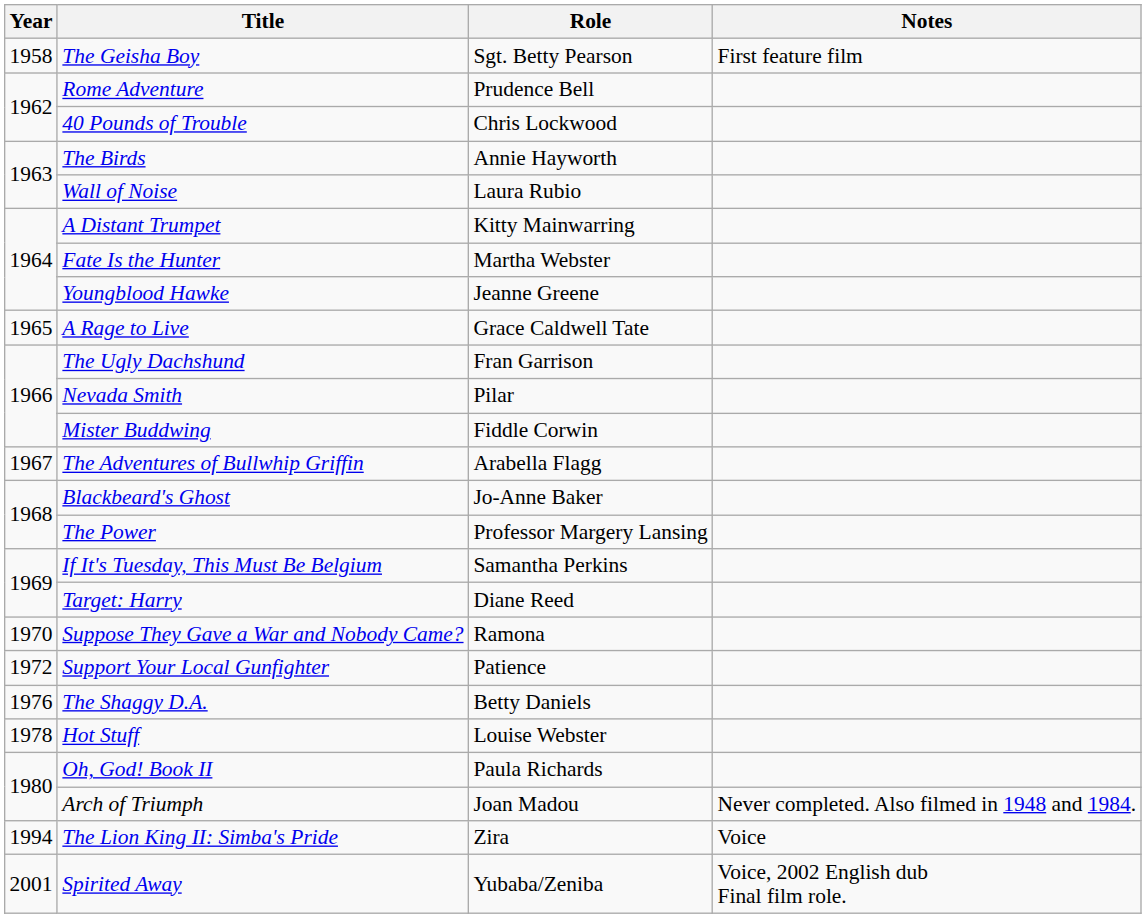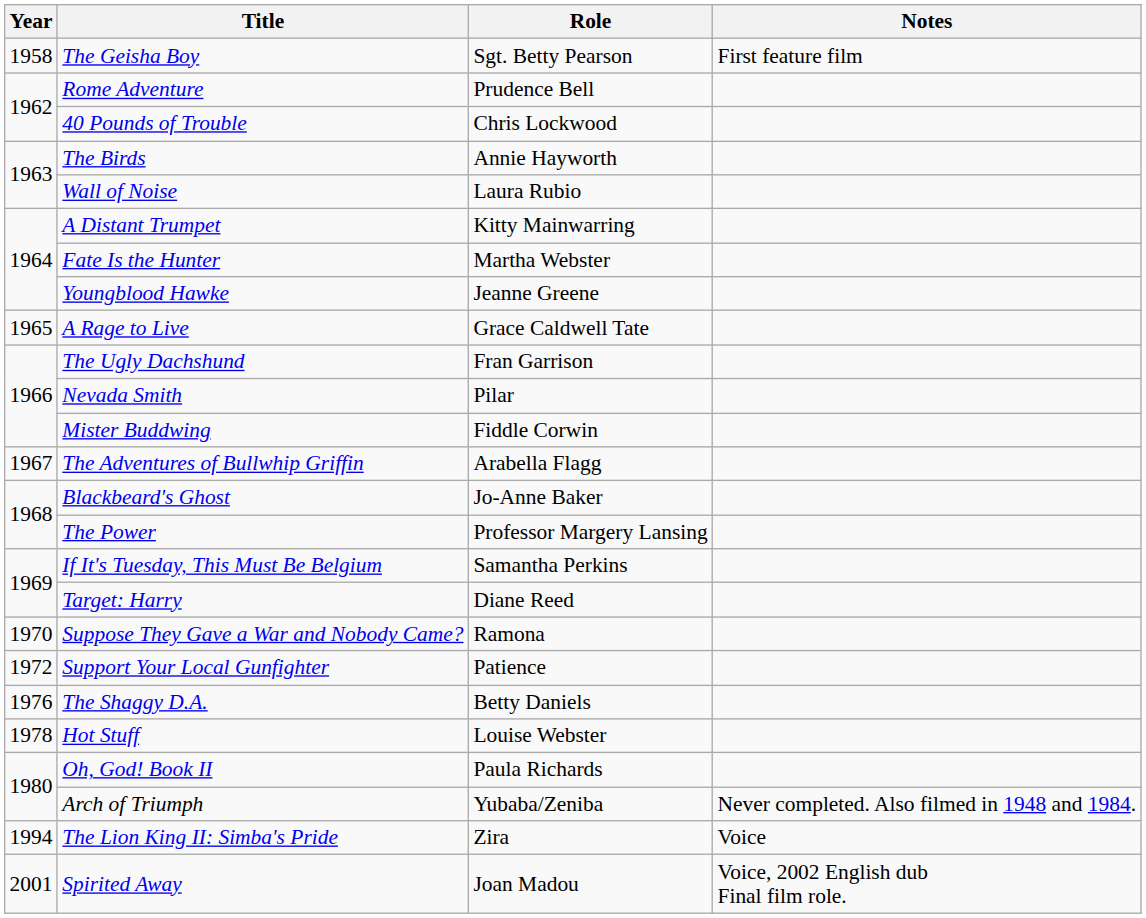 <table class="wikitable sortable">
 <tr>
 <th>Year</th>
 <th>Title</th>
 <th>Role</th>
 <th>Notes</th>
 </tr>
 <tr>
 <td>1958</td>
 <td><em><a href='#'>The Geisha Boy</a></em></td>
 <td>Sgt. Betty Pearson</td>
 <td>First feature film</td>
 </tr>
 <tr>
 <td rowspan="2">1962</td>
 <td><em><a href='#'>Rome Adventure</a></em></td>
 <td>Prudence Bell</td>
 <td></td>
 </tr>
 <tr>
 <td><em><a href='#'>40 Pounds of Trouble</a></em></td>
 <td>Chris Lockwood</td>
 <td></td>
 </tr>
 <tr>
 <td rowspan="2">1963</td>
 <td><em><a href='#'>The Birds</a></em></td>
 <td>Annie Hayworth</td>
 <td></td>
 </tr>
 <tr>
 <td><em><a href='#'>Wall of Noise</a></em></td>
 <td>Laura Rubio</td>
 <td></td>
 </tr>
 <tr>
 <td rowspan="3">1964</td>
 <td><em><a href='#'>A Distant Trumpet</a></em></td>
 <td>Kitty Mainwarring</td>
 <td></td>
 </tr>
 <tr>
 <td><em><a href='#'>Fate Is the Hunter</a></em></td>
 <td>Martha Webster</td>
 <td></td>
 </tr>
 <tr>
 <td><em><a href='#'>Youngblood Hawke</a></em></td>
 <td>Jeanne Greene</td>
 <td></td>
 </tr>
 <tr>
 <td>1965</td>
 <td><em><a href='#'>A Rage to Live</a></em></td>
 <td>Grace Caldwell Tate</td>
 <td></td>
 </tr>
 <tr>
 <td rowspan="3">1966</td>
 <td><em><a href='#'>The Ugly Dachshund</a></em></td>
 <td>Fran Garrison</td>
 <td></td>
 </tr>
 <tr>
 <td><em><a href='#'>Nevada Smith</a></em></td>
 <td>Pilar</td>
 <td></td>
 </tr>
 <tr>
 <td><em><a href='#'>Mister Buddwing</a></em></td>
 <td>Fiddle Corwin</td>
 <td></td>
 </tr>
 <tr>
 <td>1967</td>
 <td><em><a href='#'>The Adventures of Bullwhip Griffin</a></em></td>
 <td>Arabella Flagg</td>
 <td></td>
 </tr>
 <tr>
 <td rowspan="2">1968</td>
 <td><em><a href='#'>Blackbeard's Ghost</a></em></td>
 <td>Jo-Anne Baker</td>
 <td></td>
 </tr>
 <tr>
 <td><em><a href='#'>The Power</a></em></td>
 <td>Professor Margery Lansing</td>
 <td></td>
 </tr>
 <tr>
 <td rowspan="2">1969</td>
 <td><em><a href='#'>If It's Tuesday, This Must Be Belgium</a></em></td>
 <td>Samantha Perkins</td>
 <td></td>
 </tr>
 <tr>
 <td><em><a href='#'>Target: Harry</a></em></td>
 <td>Diane Reed</td>
 <td></td>
 </tr>
 <tr>
 <td>1970</td>
 <td><em><a href='#'>Suppose They Gave a War and Nobody Came?</a></em></td>
 <td>Ramona</td>
 <td></td>
 </tr>
 <tr>
 <td>1972</td>
 <td><em><a href='#'>Support Your Local Gunfighter</a></em></td>
 <td>Patience</td>
 <td></td>
 </tr>
 <tr>
 <td>1976</td>
 <td><em><a href='#'>The Shaggy D.A.</a></em></td>
 <td>Betty Daniels</td>
 <td></td>
 </tr>
 <tr>
 <td>1978</td>
 <td><em><a href='#'>Hot Stuff</a></em></td>
 <td>Louise Webster</td>
 <td></td>
 </tr>
 <tr>
 <td rowspan="2">1980</td>
 <td><em><a href='#'>Oh, God! Book II</a></em></td>
 <td>Paula Richards</td>
 <td></td>
 </tr>
 <tr>
 <td><em>Arch of Triumph</em></td>
-<td>Joan Madou</td>
+<td>Yubaba/Zeniba</td>
 <td>Never completed. Also filmed in <a href='#'>1948</a> and <a href='#'>1984</a>.</td>
 </tr>
 <tr>
 <td>1994</td>
 <td><em><a href='#'>The Lion King II: Simba's Pride</a></em></td>
 <td>Zira</td>
 <td>Voice</td>
 </tr>
 <tr>
 <td>2001</td>
 <td><em><a href='#'>Spirited Away</a></em></td>
-<td>Yubaba/Zeniba</td>
+<td>Joan Madou</td>
 <td>Voice, 2002 English dub<br>Final film role.</td>
 </tr>
 </table>
